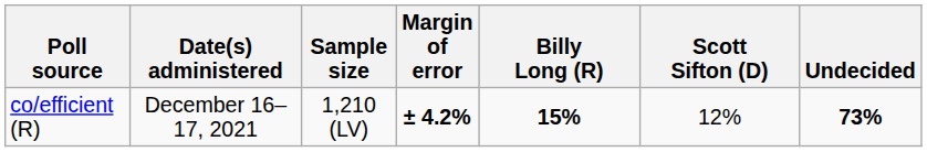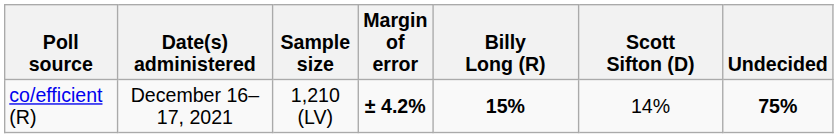 <table class="wikitable" style="font-size:90%;text-align:center;">
 <tr valign=bottom>
 <th>Poll source</th>
 <th>Date(s)<br>administered</th>
 <th>Sample<br>size</th>
 <th>Margin<br>of error</th>
 <th style="width:100px;">Billy<br>Long (R)</th>
 <th style="width:100px;">Scott<br>Sifton (D)</th>
 <th>Undecided</th>
 </tr>
 <tr>
 <td style="text-align:left;"><a href='#'>co/efficient</a> (R)</td>
 <td>December 16–17, 2021</td>
 <td>1,210 (LV)</td>
 <td><strong>± 4.2%</strong></td>
 <td><strong>15%</strong></td>
-<td>12%</td>
-<td><strong>73%</strong></td>
+<td>14%</td>
+<td><strong>75%</strong></td>
 </tr>
 </table>
